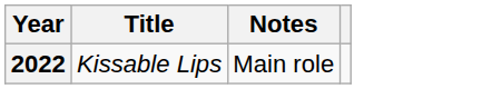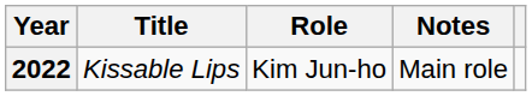 <table class="wikitable plainrowheaders">
 <tr>
 <th scope="col">Year</th>
 <th scope="col">Title</th>
+<th scope="col">Role</th>
 <th scope="col" class="unsortable">Notes</th>
 <th scope="col" class="unsortable"></th>
 </tr>
 <tr>
 <th scope="row">2022</th>
 <td><em>Kissable Lips</em></td>
+<td>Kim Jun-ho</td>
 <td>Main role</td>
 <td style="text-align:center"></td>
 </tr>
 </table>
